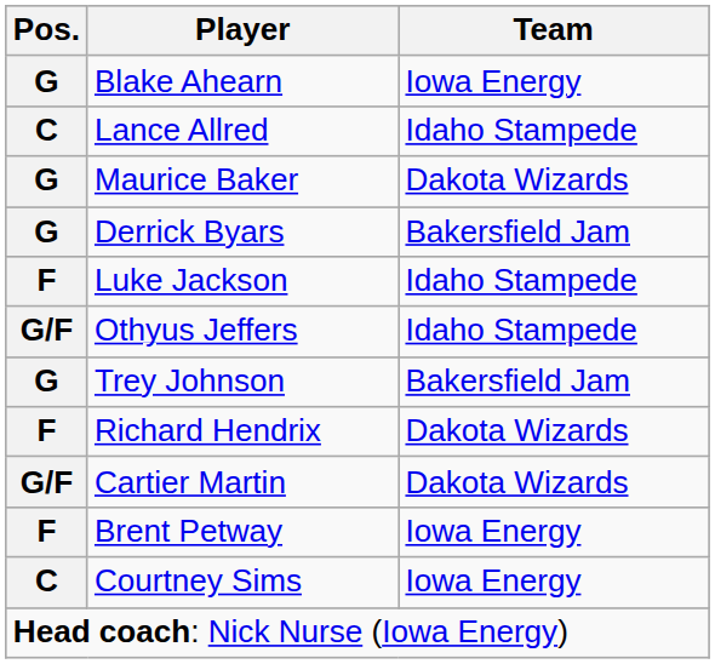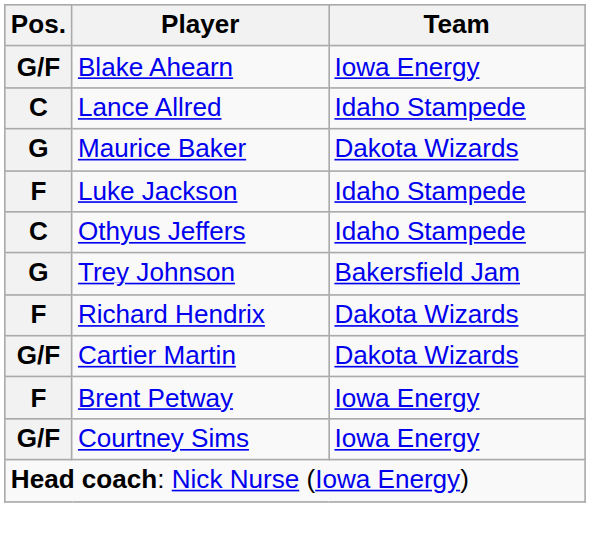 <table class="wikitable">
 <tr>
 <th>Pos.</th>
 <th width=150>Player</th>
 <th width=150>Team</th>
 </tr>
 <tr>
-<th>G</th>
+<th>G/F</th>
 <td><a href='#'>Blake Ahearn</a></td>
 <td><a href='#'>Iowa Energy</a></td>
 </tr>
 <tr>
 <th>C</th>
 <td><a href='#'>Lance Allred</a></td>
 <td><a href='#'>Idaho Stampede</a></td>
 </tr>
 <tr>
 <th>G</th>
 <td><a href='#'>Maurice Baker</a></td>
 <td><a href='#'>Dakota Wizards</a></td>
 </tr>
 <tr>
-<th>G</th>
-<td><a href='#'>Derrick Byars</a></td>
-<td><a href='#'>Bakersfield Jam</a></td>
-</tr>
-<tr>
 <th>F</th>
 <td><a href='#'>Luke Jackson</a></td>
 <td><a href='#'>Idaho Stampede</a></td>
 </tr>
 <tr>
-<th>G/F</th>
+<th>C</th>
 <td><a href='#'>Othyus Jeffers</a></td>
 <td><a href='#'>Idaho Stampede</a></td>
 </tr>
 <tr>
 <th>G</th>
 <td><a href='#'>Trey Johnson</a></td>
 <td><a href='#'>Bakersfield Jam</a></td>
 </tr>
 <tr>
 <th>F</th>
 <td><a href='#'>Richard Hendrix</a></td>
 <td><a href='#'>Dakota Wizards</a></td>
 </tr>
 <tr>
 <th>G/F</th>
 <td><a href='#'>Cartier Martin</a></td>
 <td><a href='#'>Dakota Wizards</a></td>
 </tr>
 <tr>
 <th>F</th>
 <td><a href='#'>Brent Petway</a></td>
 <td><a href='#'>Iowa Energy</a></td>
 </tr>
 <tr>
-<th>C</th>
+<th>G/F</th>
 <td><a href='#'>Courtney Sims</a></td>
 <td><a href='#'>Iowa Energy</a></td>
 </tr>
 <tr>
 <td colspan="3"><strong>Head coach</strong>: <a href='#'>Nick Nurse</a> (<a href='#'>Iowa Energy</a>)</td>
 </tr>
 </table>
